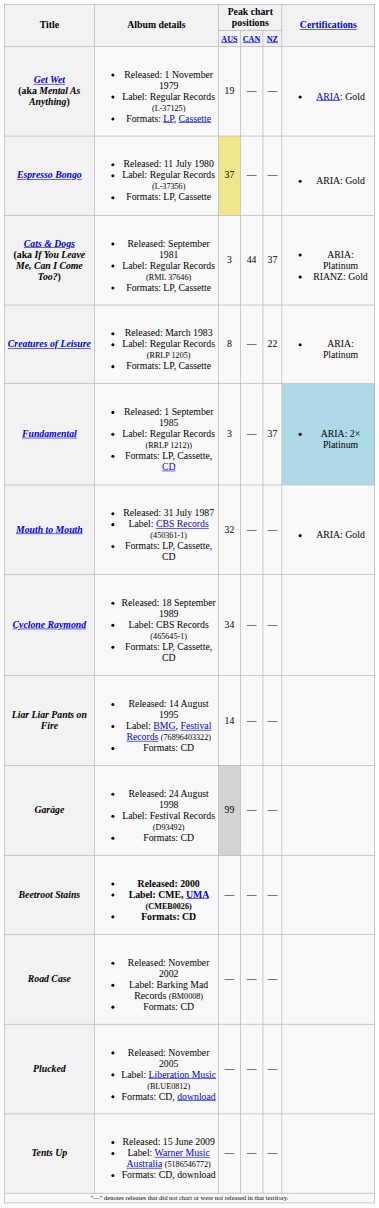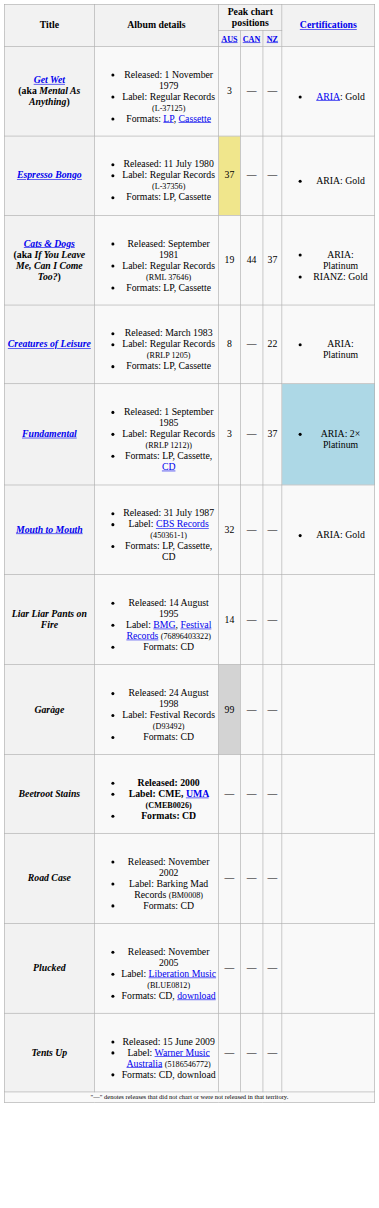 <table class="wikitable plainrowheaders" style="text-align:center;" border="1">
 <tr>
 <th scope="col" rowspan="2" style="width:12em;">Title</th>
 <th scope="col" rowspan="2" style="width:17em;">Album details</th>
 <th scope="col" colspan="3">Peak chart positions</th>
 <th scope="col" rowspan="2" style="width:12em;"><a href='#'>Certifications</a></th>
 </tr>
 <tr>
 <th style="width:30px;"><small><a href='#'>AUS</a><br></small></th>
 <th style="width:30px;"><small><a href='#'>CAN</a><br></small></th>
 <th style="width:30px;"><small><a href='#'>NZ</a></small><br></th>
 </tr>
 <tr>
 <th scope="row"><em><a href='#'>Get Wet</a></em> <br> (aka <em>Mental As Anything</em>)</th>
 <td><br><ul><li>Released: 1 November 1979</li><li>Label: Regular Records <small>(L-37125)</small></li><li>Formats: <a href='#'>LP</a>, <a href='#'>Cassette</a></li></ul></td>
-<td style="text-align:center;">19</td>
+<td style="text-align:center;">3</td>
 <td style="text-align:center;">—</td>
 <td style="text-align:center;">—</td>
 <td><br><ul><li><a href='#'>ARIA</a>: Gold</li></ul></td>
 </tr>
 <tr>
 <th scope="row"><em><a href='#'>Espresso Bongo</a></em></th>
 <td><br><ul><li>Released: 11 July 1980</li><li>Label: Regular Records <small>(L-37356)</small></li><li>Formats: LP, Cassette</li></ul></td>
 <td style="background: khaki; text-align:center;">37</td>
 <td style="text-align:center;">—</td>
 <td style="text-align:center;">—</td>
 <td><br><ul><li>ARIA: Gold</li></ul></td>
 </tr>
 <tr>
 <th scope="row"><em><a href='#'>Cats & Dogs</a></em> <br> (aka <em>If You Leave Me, Can I Come Too?</em>)</th>
 <td><br><ul><li>Released: September 1981</li><li>Label: Regular Records <small>(RML 37646)</small></li><li>Formats: LP, Cassette</li></ul></td>
-<td style="text-align:center;">3</td>
+<td style="text-align:center;">19</td>
 <td style="text-align:center;">44</td>
 <td style="text-align:center;">37</td>
 <td><br><ul><li>ARIA: Platinum</li><li>RIANZ: Gold</li></ul></td>
 </tr>
 <tr>
 <th scope="row"><em><a href='#'>Creatures of Leisure</a></em></th>
 <td><br><ul><li>Released: March 1983</li><li>Label: Regular Records <small>(RRLP 1205)</small></li><li>Formats: LP, Cassette</li></ul></td>
 <td style="text-align:center;">8</td>
 <td style="text-align:center;">—</td>
 <td style="text-align:center;">22</td>
 <td><br><ul><li>ARIA: Platinum</li></ul></td>
 </tr>
 <tr>
 <th scope="row"><em><a href='#'>Fundamental</a></em></th>
 <td><br><ul><li>Released: 1 September 1985</li><li>Label: Regular Records <small>(RRLP 1212))</small></li><li>Formats: LP, Cassette, <a href='#'>CD</a></li></ul></td>
 <td style="text-align:center;">3</td>
 <td style="text-align:center;">—</td>
 <td style="text-align:center;">37</td>
 <td style="background: lightblue;"><br><ul><li>ARIA: 2× Platinum</li></ul></td>
 </tr>
 <tr>
 <th scope="row"><em><a href='#'>Mouth to Mouth</a></em></th>
 <td><br><ul><li>Released: 31 July 1987</li><li>Label: <a href='#'>CBS Records</a> <small>(450361-1)</small></li><li>Formats: LP, Cassette, CD</li></ul></td>
 <td style="text-align:center;">32</td>
 <td style="text-align:center;">—</td>
 <td style="text-align:center;">—</td>
 <td><br><ul><li>ARIA: Gold</li></ul></td>
-</tr>
-<tr>
-<th scope="row"><em><a href='#'>Cyclone Raymond</a></em></th>
-<td><br><ul><li>Released: 18 September 1989</li><li>Label: CBS Records <small>(465645-1)</small></li><li>Formats: LP, Cassette, CD</li></ul></td>
-<td style="text-align:center;">34</td>
-<td style="text-align:center;">—</td>
-<td style="text-align:center;">—</td>
-<td></td>
 </tr>
 <tr>
 <th scope="row"><em>Liar Liar Pants on Fire</em></th>
 <td><br><ul><li>Released: 14 August 1995</li><li>Label: <a href='#'>BMG</a>, <a href='#'>Festival Records</a> <small>(76896403322)</small></li><li>Formats: CD</li></ul></td>
 <td style="text-align:center;">14</td>
 <td style="text-align:center;">—</td>
 <td style="text-align:center;">—</td>
 <td></td>
 </tr>
 <tr>
 <th scope="row"><em>Garàge</em></th>
 <td><br><ul><li>Released: 24 August 1998</li><li>Label: Festival Records <small>(D93492)</small></li><li>Formats: CD</li></ul></td>
 <td style="background: lightgrey; text-align:center;">99</td>
 <td style="text-align:center;">—</td>
 <td style="text-align:center;">—</td>
 <td></td>
 </tr>
 <tr>
 <th scope="row"><em>Beetroot Stains</em></th>
 <td><strong><br><ul><li>Released: 2000</li><li>Label: CME, <a href='#'>UMA</a> <small>(CMEB0026)</small></li><li>Formats: CD</li></ul></strong></td>
 <td style="text-align:center;">—</td>
 <td style="text-align:center;">—</td>
 <td style="text-align:center;">—</td>
 <td></td>
 </tr>
 <tr>
 <th scope="row"><em>Road Case</em></th>
 <td><br><ul><li>Released: November 2002</li><li>Label: Barking Mad Records <small>(BM0008)</small></li><li>Formats: CD</li></ul></td>
 <td style="text-align:center;">—</td>
 <td style="text-align:center;">—</td>
 <td style="text-align:center;">—</td>
 <td></td>
 </tr>
 <tr>
 <th scope="row"><em>Plucked</em></th>
 <td><br><ul><li>Released: November 2005</li><li>Label: <a href='#'>Liberation Music</a> <small>(BLUE0812)</small></li><li>Formats: CD, <a href='#'>download</a></li></ul></td>
 <td style="text-align:center;">—</td>
 <td style="text-align:center;">—</td>
 <td style="text-align:center;">—</td>
 <td></td>
 </tr>
 <tr>
 <th scope="row"><em>Tents Up</em></th>
 <td><br><ul><li>Released: 15 June 2009</li><li>Label: <a href='#'>Warner Music Australia</a> <small>(5186546772)</small></li><li>Formats: CD, download</li></ul></td>
 <td style="text-align:center;">—</td>
 <td style="text-align:center;">—</td>
 <td style="text-align:center;">—</td>
 <td></td>
 </tr>
 <tr>
 <td colspan="6" style="text-align:center; font-size:8pt;">"—" denotes releases that did not chart or were not released in that territory.</td>
 </tr>
 </table>
